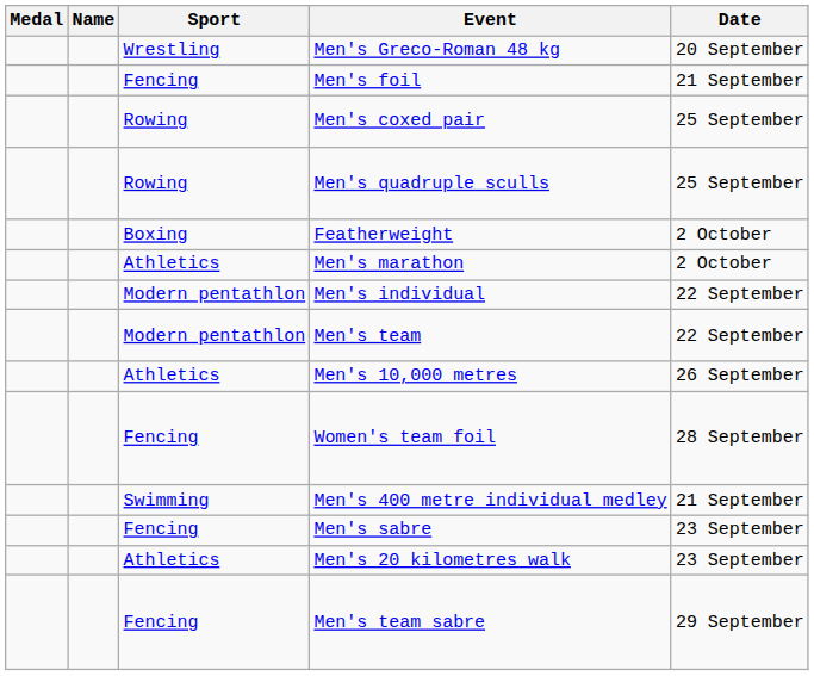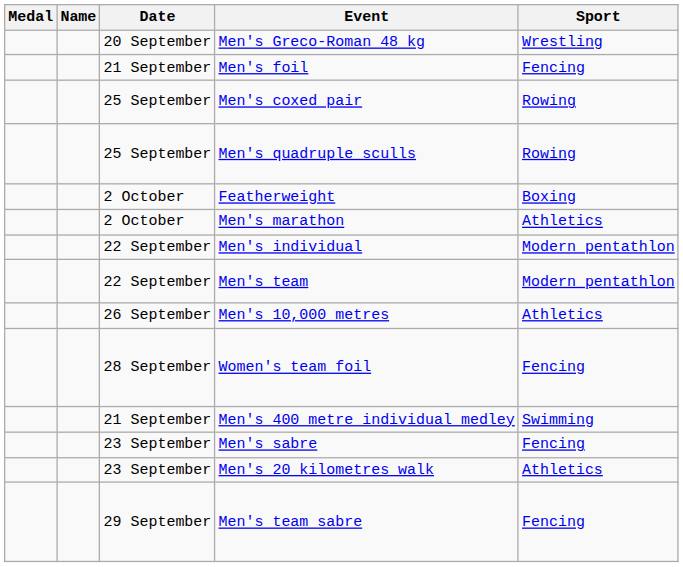 <table class="wikitable sortable" style="font-size:90%">
 <tr>
 <th>Medal</th>
 <th>Name</th>
+<th>Date</th>
+<th>Event</th>
 <th>Sport</th>
-<th>Event</th>
-<th>Date</th>
 </tr>
 <tr>
 <td></td>
 <td></td>
+<td>20 September</td>
+<td><a href='#'>Men's Greco-Roman 48 kg</a></td>
 <td><a href='#'>Wrestling</a></td>
-<td><a href='#'>Men's Greco-Roman 48 kg</a></td>
-<td>20 September</td>
 </tr>
 <tr>
 <td></td>
 <td></td>
+<td>21 September</td>
+<td><a href='#'>Men's foil</a></td>
 <td><a href='#'>Fencing</a></td>
-<td><a href='#'>Men's foil</a></td>
-<td>21 September</td>
 </tr>
 <tr>
 <td></td>
 <td><br><br></td>
+<td>25 September</td>
+<td><a href='#'>Men's coxed pair</a></td>
 <td><a href='#'>Rowing</a></td>
-<td><a href='#'>Men's coxed pair</a></td>
-<td>25 September</td>
 </tr>
 <tr>
 <td></td>
 <td><br><br><br></td>
+<td>25 September</td>
+<td><a href='#'>Men's quadruple sculls</a></td>
 <td><a href='#'>Rowing</a></td>
-<td><a href='#'>Men's quadruple sculls</a></td>
-<td>25 September</td>
 </tr>
 <tr>
 <td></td>
 <td></td>
+<td>2 October</td>
+<td><a href='#'>Featherweight</a></td>
 <td><a href='#'>Boxing</a></td>
-<td><a href='#'>Featherweight</a></td>
-<td>2 October</td>
 </tr>
 <tr>
 <td></td>
 <td></td>
+<td>2 October</td>
+<td><a href='#'>Men's marathon</a></td>
 <td><a href='#'>Athletics</a></td>
-<td><a href='#'>Men's marathon</a></td>
-<td>2 October</td>
 </tr>
 <tr>
 <td></td>
 <td></td>
+<td>22 September</td>
+<td><a href='#'>Men's individual</a></td>
 <td><a href='#'>Modern pentathlon</a></td>
-<td><a href='#'>Men's individual</a></td>
-<td>22 September</td>
 </tr>
 <tr>
 <td></td>
 <td><br><br></td>
+<td>22 September</td>
+<td><a href='#'>Men's team</a></td>
 <td><a href='#'>Modern pentathlon</a></td>
-<td><a href='#'>Men's team</a></td>
-<td>22 September</td>
 </tr>
 <tr>
 <td></td>
 <td></td>
+<td>26 September</td>
+<td><a href='#'>Men's 10,000 metres</a></td>
 <td><a href='#'>Athletics</a></td>
-<td><a href='#'>Men's 10,000 metres</a></td>
-<td>26 September</td>
 </tr>
 <tr>
 <td></td>
 <td><br><br><br><br></td>
+<td>28 September</td>
+<td><a href='#'>Women's team foil</a></td>
 <td><a href='#'>Fencing</a></td>
-<td><a href='#'>Women's team foil</a></td>
-<td>28 September</td>
 </tr>
 <tr>
 <td></td>
 <td></td>
+<td>21 September</td>
+<td><a href='#'>Men's 400 metre individual medley</a></td>
 <td><a href='#'>Swimming</a></td>
-<td><a href='#'>Men's 400 metre individual medley</a></td>
-<td>21 September</td>
 </tr>
 <tr>
 <td></td>
 <td></td>
+<td>23 September</td>
+<td><a href='#'>Men's sabre</a></td>
 <td><a href='#'>Fencing</a></td>
-<td><a href='#'>Men's sabre</a></td>
-<td>23 September</td>
 </tr>
 <tr>
 <td></td>
 <td></td>
+<td>23 September</td>
+<td><a href='#'>Men's 20 kilometres walk</a></td>
 <td><a href='#'>Athletics</a></td>
-<td><a href='#'>Men's 20 kilometres walk</a></td>
-<td>23 September</td>
 </tr>
 <tr>
 <td></td>
 <td><br><br><br><br></td>
+<td>29 September</td>
+<td><a href='#'>Men's team sabre</a></td>
 <td><a href='#'>Fencing</a></td>
-<td><a href='#'>Men's team sabre</a></td>
-<td>29 September</td>
 </tr>
 </table>
